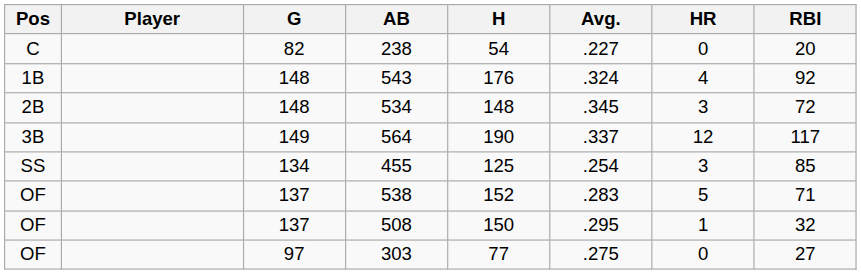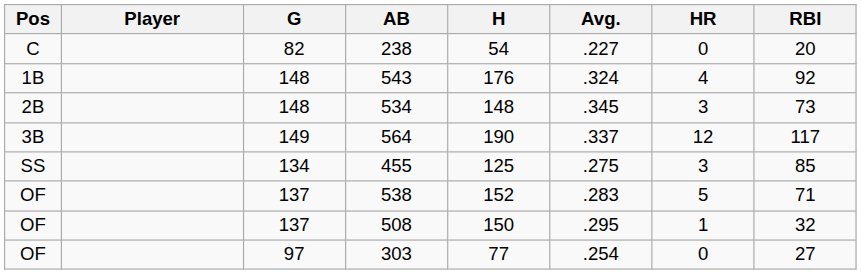 <table class="wikitable sortable">
 <tr>
 <th bgcolor="#DDDDFF" width="5%">Pos</th>
 <th bgcolor="#DDDDFF" width="16%">Player</th>
 <th bgcolor="#DDDDFF" width="9%">G</th>
 <th bgcolor="#DDDDFF" width="9%">AB</th>
 <th bgcolor="#DDDDFF" width="9%">H</th>
 <th bgcolor="#DDDDFF" width="9%">Avg.</th>
 <th bgcolor="#DDDDFF" width="9%">HR</th>
 <th bgcolor="#DDDDFF" width="9%">RBI</th>
 </tr>
 <tr align="center">
 <td>C</td>
 <td></td>
 <td>82</td>
 <td>238</td>
 <td>54</td>
 <td>.227</td>
 <td>0</td>
 <td>20</td>
 </tr>
 <tr align="center">
 <td>1B</td>
 <td></td>
 <td>148</td>
 <td>543</td>
 <td>176</td>
 <td>.324</td>
 <td>4</td>
 <td>92</td>
 </tr>
 <tr align="center">
 <td>2B</td>
 <td></td>
 <td>148</td>
 <td>534</td>
 <td>148</td>
 <td>.345</td>
 <td>3</td>
-<td>72</td>
+<td>73</td>
 </tr>
 <tr align="center">
 <td>3B</td>
 <td></td>
 <td>149</td>
 <td>564</td>
 <td>190</td>
 <td>.337</td>
 <td>12</td>
 <td>117</td>
 </tr>
 <tr align="center">
 <td>SS</td>
 <td></td>
 <td>134</td>
 <td>455</td>
 <td>125</td>
-<td>.254</td>
+<td>.275</td>
 <td>3</td>
 <td>85</td>
 </tr>
 <tr align="center">
 <td>OF</td>
 <td></td>
 <td>137</td>
 <td>538</td>
 <td>152</td>
 <td>.283</td>
 <td>5</td>
 <td>71</td>
 </tr>
 <tr align="center">
 <td>OF</td>
 <td></td>
 <td>137</td>
 <td>508</td>
 <td>150</td>
 <td>.295</td>
 <td>1</td>
 <td>32</td>
 </tr>
 <tr align="center">
 <td>OF</td>
 <td></td>
 <td>97</td>
 <td>303</td>
 <td>77</td>
-<td>.275</td>
+<td>.254</td>
 <td>0</td>
 <td>27</td>
 </tr>
 </table>
